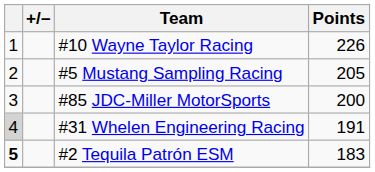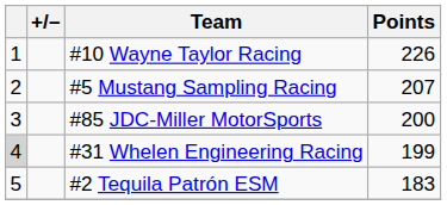 <table class="wikitable" style="font-size: 95%;">
 <tr>
 <th scope="col"></th>
 <th scope="col">+/–</th>
 <th scope="col">Team</th>
 <th scope="col">Points</th>
 </tr>
 <tr>
 <td align=center>1</td>
 <td align="left"></td>
 <td> #10 <a href='#'>Wayne Taylor Racing</a></td>
 <td align=right>226</td>
 </tr>
 <tr>
 <td align=center>2</td>
 <td align="left"></td>
 <td> #5 <a href='#'>Mustang Sampling Racing</a></td>
-<td align=right>205</td>
+<td align=right>207</td>
 </tr>
 <tr>
 <td align=center>3</td>
 <td align="left"></td>
 <td> #85 <a href='#'>JDC-Miller MotorSports</a></td>
 <td align=right>200</td>
 </tr>
 <tr>
 <td align=center style="background: lightgrey;">4</td>
 <td align="left"></td>
 <td> #31 <a href='#'>Whelen Engineering Racing</a></td>
-<td align=right>191</td>
+<td align=right>199</td>
 </tr>
 <tr>
-<td align=center><strong>5</strong></td>
+<td align=center>5</td>
 <td align="left"></td>
 <td>  #2 <a href='#'>Tequila Patrón ESM</a></td>
 <td align=right>183</td>
 </tr>
 <tr>
 </tr>
 </table>
